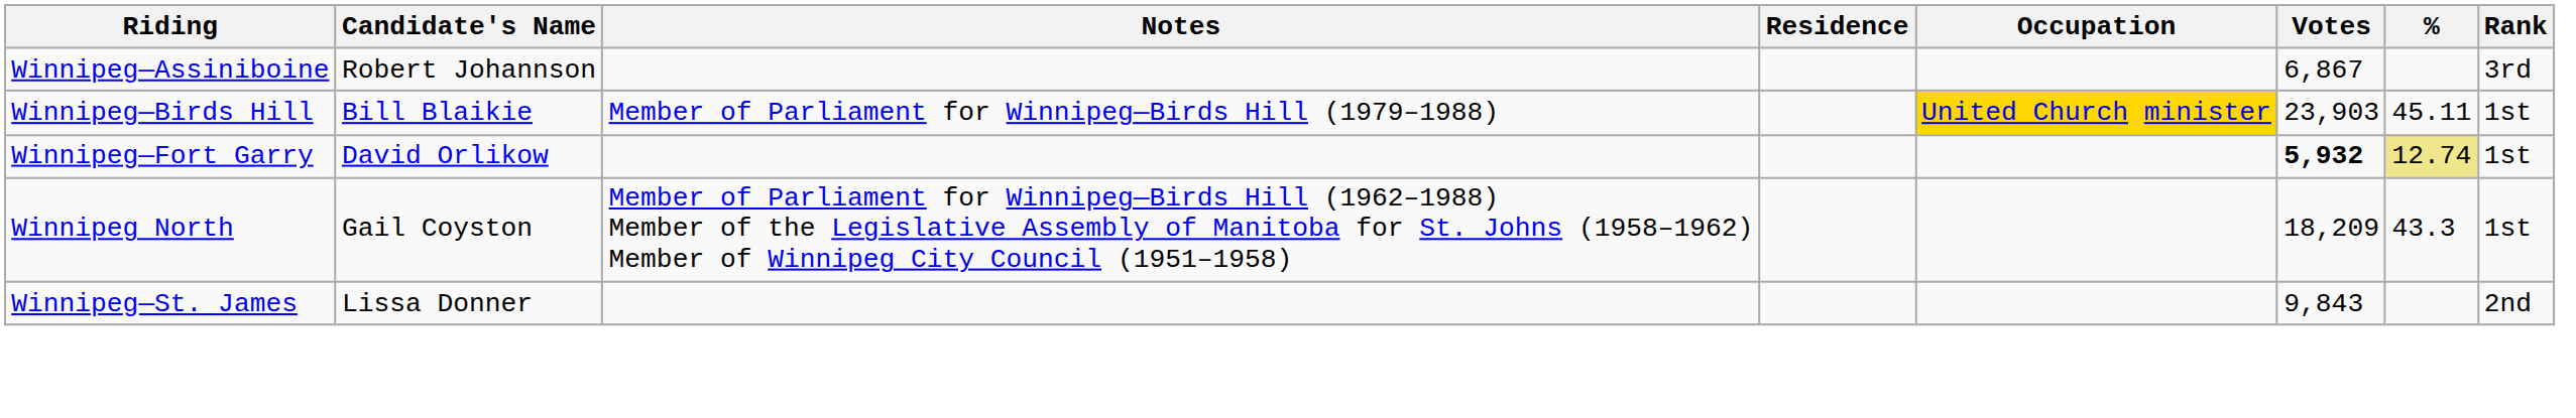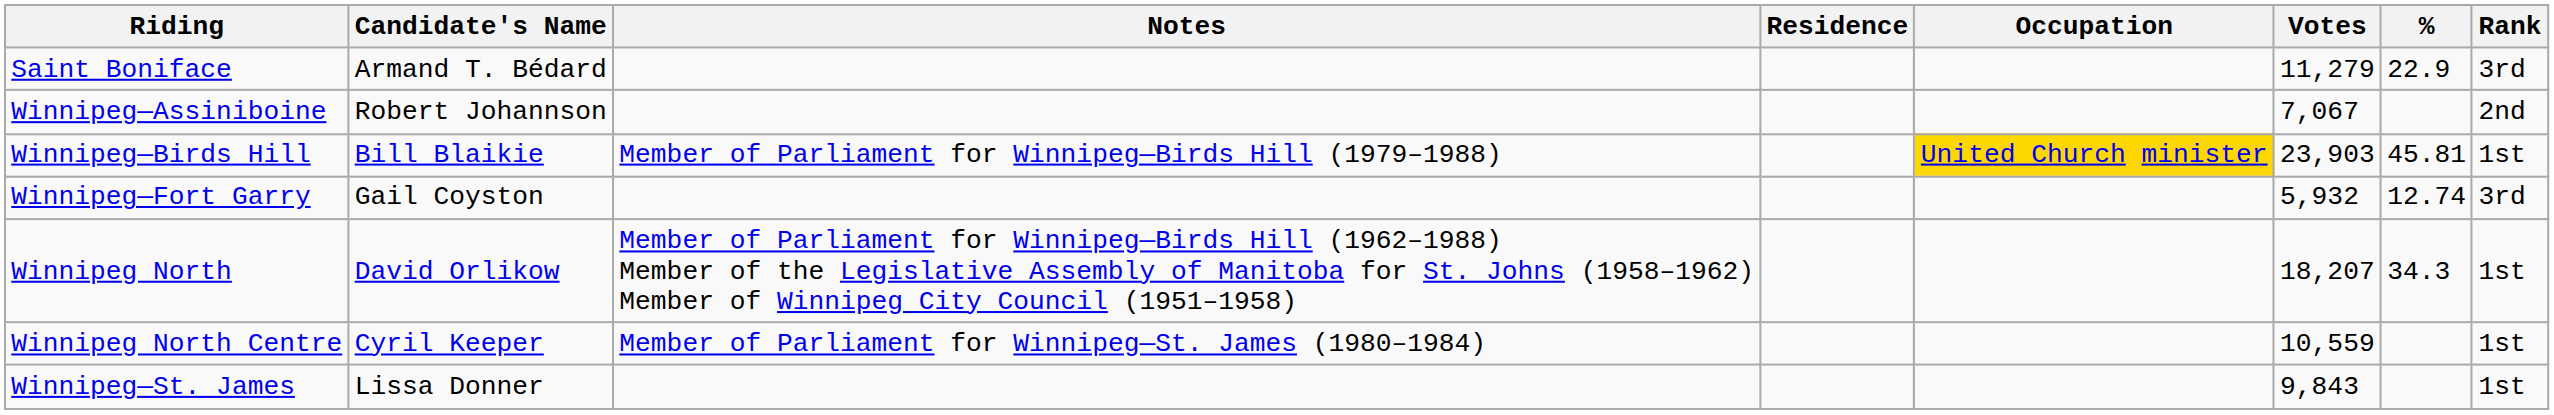 <table class="wikitable sortable">
 <tr>
 <th>Riding<br></th>
 <th>Candidate's Name</th>
 <th>Notes</th>
 <th>Residence</th>
 <th>Occupation</th>
 <th>Votes</th>
 <th>%</th>
 <th>Rank</th>
 </tr>
 <tr>
+<td><a href='#'>Saint Boniface</a></td>
+<td>Armand T. Bédard</td>
+<td></td>
+<td></td>
+<td></td>
+<td>11,279</td>
+<td>22.9</td>
+<td>3rd</td>
+</tr>
+<tr>
 <td><a href='#'>Winnipeg—Assiniboine</a></td>
 <td>Robert Johannson</td>
 <td></td>
 <td></td>
 <td></td>
-<td>6,867</td>
+<td>7,067</td>
 <td></td>
-<td>3rd</td>
+<td>2nd</td>
 </tr>
 <tr>
 <td><a href='#'>Winnipeg—Birds Hill</a></td>
 <td><a href='#'>Bill Blaikie</a></td>
 <td><a href='#'>Member of Parliament</a> for <a href='#'>Winnipeg—Birds Hill</a> (1979–1988)</td>
 <td></td>
 <td style="background: gold;"><a href='#'>United Church</a> <a href='#'>minister</a></td>
 <td>23,903</td>
-<td>45.11</td>
+<td>45.81</td>
 <td>1st</td>
 </tr>
 <tr>
 <td><a href='#'>Winnipeg—Fort Garry</a></td>
-<td><a href='#'>David Orlikow</a></td>
+<td>Gail Coyston</td>
 <td></td>
 <td></td>
 <td></td>
-<td><strong>5,932</strong></td>
-<td style="background: khaki;">12.74</td>
+<td>5,932</td>
+<td>12.74</td>
+<td>3rd</td>
+</tr>
+<tr>
+<td><a href='#'>Winnipeg North</a></td>
+<td><a href='#'>David Orlikow</a></td>
+<td><a href='#'>Member of Parliament</a> for <a href='#'>Winnipeg—Birds Hill</a> (1962–1988) <br> Member of the <a href='#'>Legislative Assembly of Manitoba</a> for <a href='#'>St. Johns</a> (1958–1962) <br> Member of <a href='#'>Winnipeg City Council</a> (1951–1958)</td>
+<td></td>
+<td></td>
+<td>18,207</td>
+<td>34.3</td>
 <td>1st</td>
 </tr>
 <tr>
-<td><a href='#'>Winnipeg North</a></td>
-<td>Gail Coyston</td>
-<td><a href='#'>Member of Parliament</a> for <a href='#'>Winnipeg—Birds Hill</a> (1962–1988) <br> Member of the <a href='#'>Legislative Assembly of Manitoba</a> for <a href='#'>St. Johns</a> (1958–1962) <br> Member of <a href='#'>Winnipeg City Council</a> (1951–1958)</td>
+<td><a href='#'>Winnipeg North Centre</a></td>
+<td><a href='#'>Cyril Keeper</a></td>
+<td><a href='#'>Member of Parliament</a> for <a href='#'>Winnipeg—St. James</a> (1980–1984)</td>
 <td></td>
 <td></td>
-<td>18,209</td>
-<td>43.3</td>
+<td>10,559</td>
+<td></td>
 <td>1st</td>
 </tr>
 <tr>
 <td><a href='#'>Winnipeg—St. James</a></td>
 <td>Lissa Donner</td>
 <td></td>
 <td></td>
 <td></td>
 <td>9,843</td>
 <td></td>
-<td>2nd</td>
+<td>1st</td>
 </tr>
 </table>
